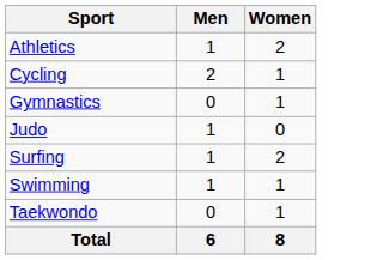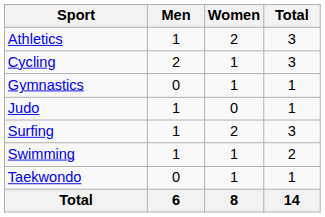 <table class="wikitable sortable" style="text-align:center;">
 <tr>
 <th width=150>Sport</th>
 <th width=55>Men</th>
 <th width=55>Women</th>
+<th width=55>Total</th>
 </tr>
 <tr>
 <td align=left><a href='#'>Athletics</a></td>
 <td>1</td>
 <td>2</td>
+<td>3</td>
 </tr>
 <tr>
 <td align=left><a href='#'>Cycling</a></td>
 <td>2</td>
 <td>1</td>
+<td>3</td>
 </tr>
 <tr>
 <td align=left><a href='#'>Gymnastics</a></td>
 <td>0</td>
+<td>1</td>
 <td>1</td>
 </tr>
 <tr>
 <td align=left><a href='#'>Judo</a></td>
 <td>1</td>
 <td>0</td>
+<td>1</td>
 </tr>
 <tr>
 <td align=left><a href='#'>Surfing</a></td>
 <td>1</td>
 <td>2</td>
+<td>3</td>
 </tr>
 <tr>
 <td align=left><a href='#'>Swimming</a></td>
 <td>1</td>
 <td>1</td>
+<td>2</td>
 </tr>
 <tr>
 <td align=left><a href='#'>Taekwondo</a></td>
 <td>0</td>
+<td>1</td>
 <td>1</td>
 </tr>
 <tr>
 <th>Total</th>
 <th>6</th>
 <th>8</th>
+<th>14</th>
 </tr>
 </table>
